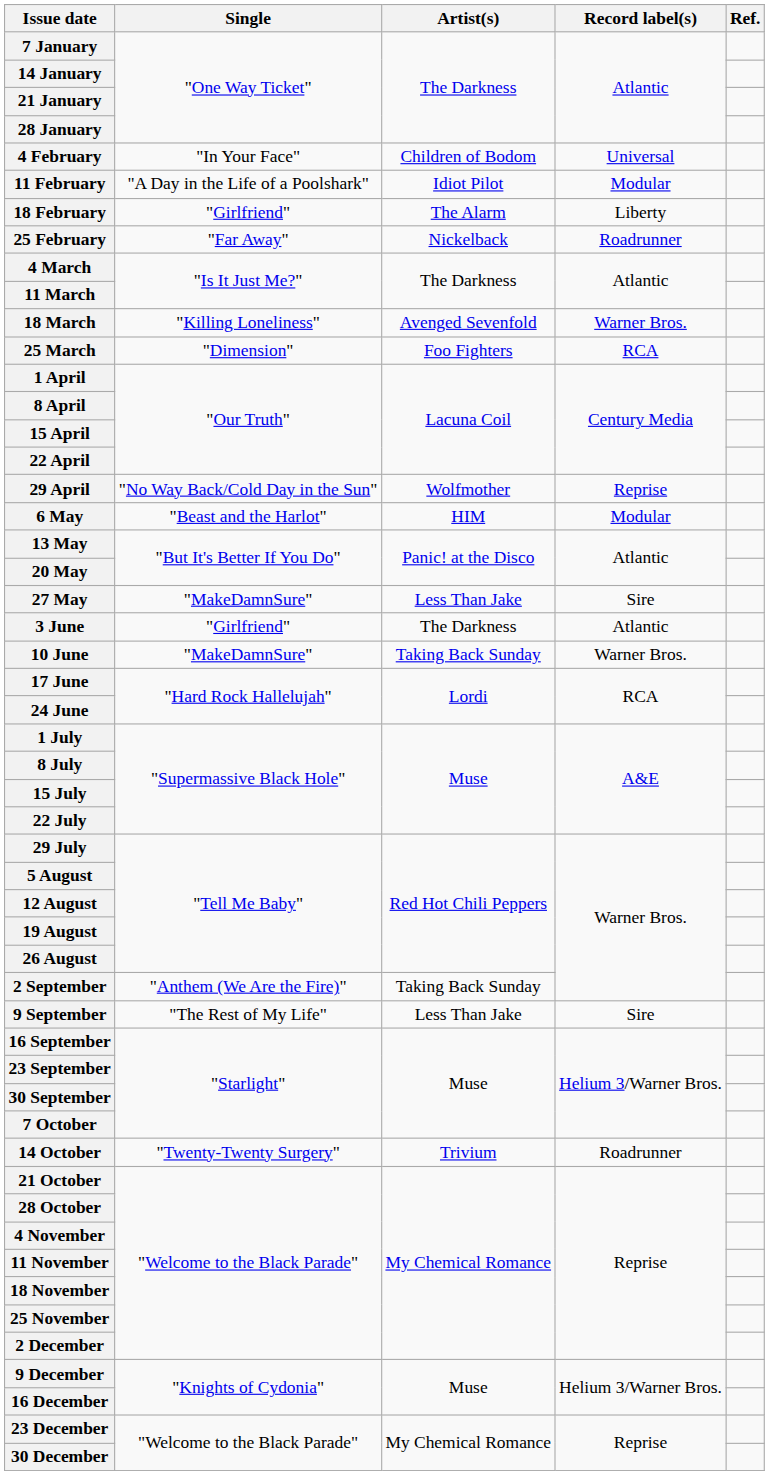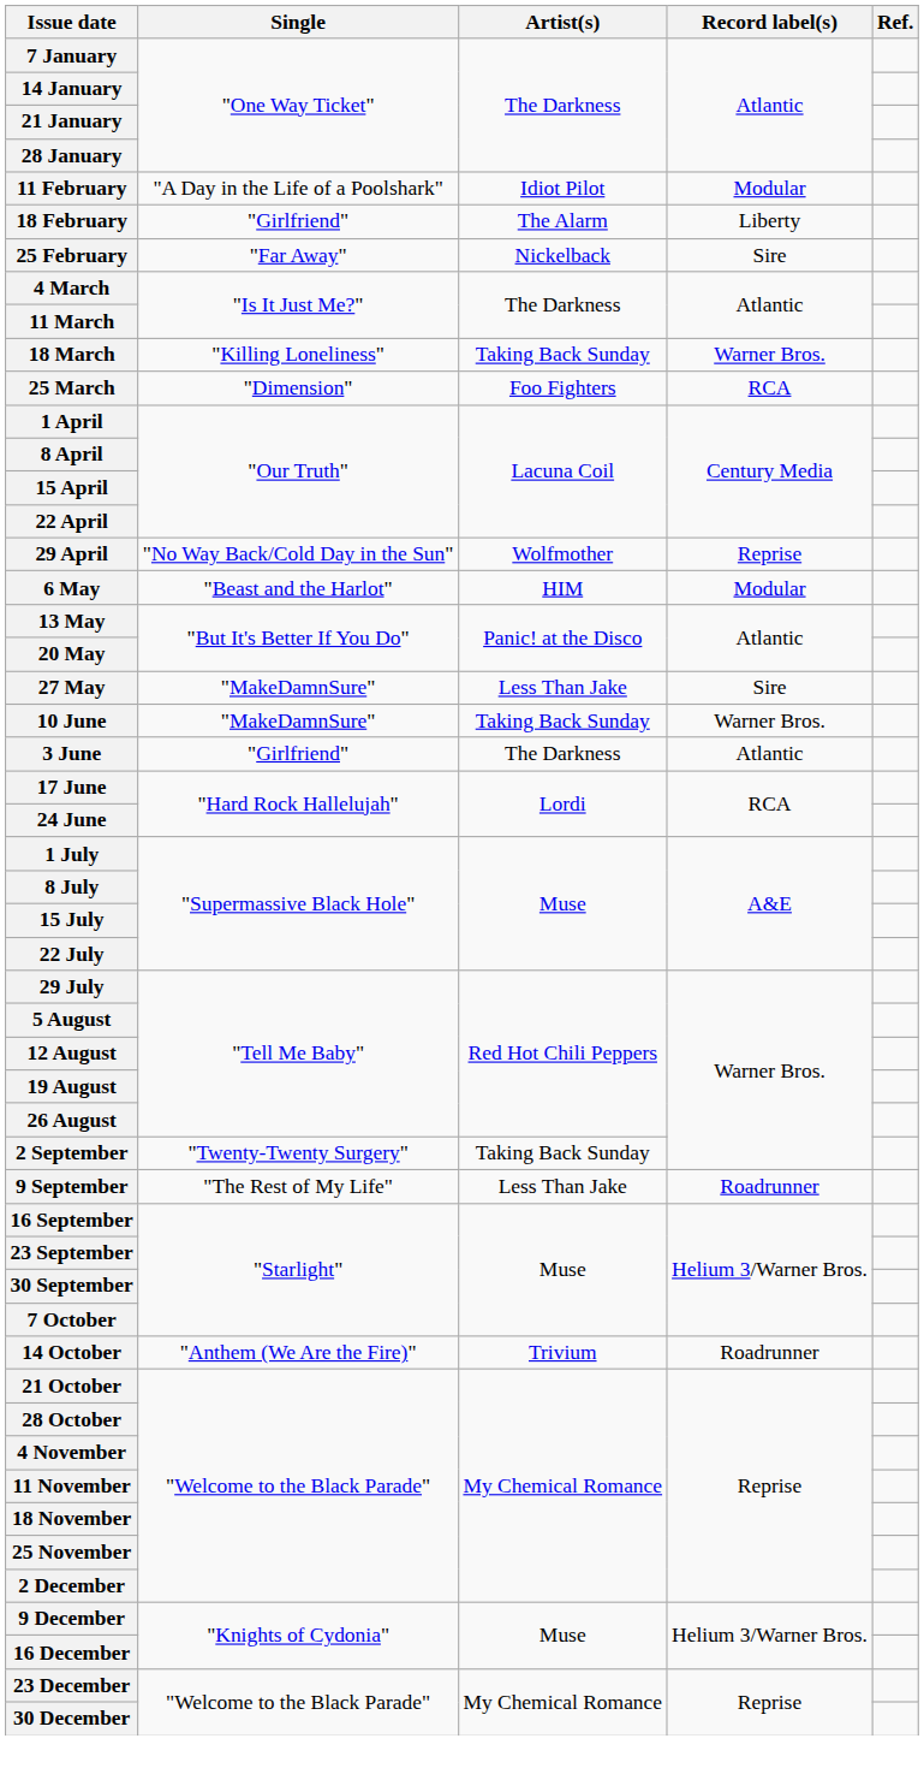 <table class="wikitable plainrowheaders" style="text-align:center">
 <tr>
 <th scope="col">Issue date</th>
 <th scope="col">Single</th>
 <th scope="col">Artist(s)</th>
 <th scope="col">Record label(s)</th>
 <th scope="col">Ref.</th>
 </tr>
 <tr>
 <th scope="row">7 January</th>
 <td rowspan="4">"<a href='#'>One Way Ticket</a>"</td>
 <td rowspan="4"><a href='#'>The Darkness</a></td>
 <td rowspan="4"><a href='#'>Atlantic</a></td>
 <td></td>
 </tr>
 <tr>
 <th scope="row">14 January</th>
 <td></td>
 </tr>
 <tr>
 <th scope="row">21 January</th>
 <td></td>
 </tr>
 <tr>
 <th scope="row">28 January</th>
 <td></td>
 </tr>
 <tr>
-<th scope="row">4 February</th>
-<td>"In Your Face"</td>
-<td><a href='#'>Children of Bodom</a></td>
-<td><a href='#'>Universal</a></td>
-<td></td>
-</tr>
-<tr>
 <th scope="row">11 February</th>
 <td>"A Day in the Life of a Poolshark"</td>
 <td><a href='#'>Idiot Pilot</a></td>
 <td><a href='#'>Modular</a></td>
 <td></td>
 </tr>
 <tr>
 <th scope="row">18 February</th>
 <td>"<a href='#'>Girlfriend</a>"</td>
 <td><a href='#'>The Alarm</a></td>
 <td>Liberty</td>
 <td></td>
 </tr>
 <tr>
 <th scope="row">25 February</th>
 <td>"<a href='#'>Far Away</a>"</td>
 <td><a href='#'>Nickelback</a></td>
-<td><a href='#'>Roadrunner</a></td>
+<td>Sire</td>
 <td></td>
 </tr>
 <tr>
 <th scope="row">4 March</th>
 <td rowspan="2">"<a href='#'>Is It Just Me?</a>"</td>
 <td rowspan="2">The Darkness</td>
 <td rowspan="2">Atlantic</td>
 <td></td>
 </tr>
 <tr>
 <th scope="row">11 March</th>
 <td></td>
 </tr>
 <tr>
 <th scope="row">18 March</th>
 <td>"<a href='#'>Killing Loneliness</a>"</td>
-<td><a href='#'>Avenged Sevenfold</a></td>
+<td><a href='#'>Taking Back Sunday</a></td>
 <td><a href='#'>Warner Bros.</a></td>
 <td></td>
 </tr>
 <tr>
 <th scope="row">25 March</th>
 <td>"<a href='#'>Dimension</a>"</td>
 <td><a href='#'>Foo Fighters</a></td>
 <td><a href='#'>RCA</a></td>
 <td></td>
 </tr>
 <tr>
 <th scope="row">1 April</th>
 <td rowspan="4">"<a href='#'>Our Truth</a>"</td>
 <td rowspan="4"><a href='#'>Lacuna Coil</a></td>
 <td rowspan="4"><a href='#'>Century Media</a></td>
 <td></td>
 </tr>
 <tr>
 <th scope="row">8 April</th>
 <td></td>
 </tr>
 <tr>
 <th scope="row">15 April</th>
 <td></td>
 </tr>
 <tr>
 <th scope="row">22 April</th>
 <td></td>
 </tr>
 <tr>
 <th scope="row">29 April</th>
 <td>"<a href='#'>No Way Back/Cold Day in the Sun</a>"</td>
 <td><a href='#'>Wolfmother</a></td>
 <td><a href='#'>Reprise</a></td>
 <td></td>
 </tr>
 <tr>
 <th scope="row">6 May</th>
 <td>"<a href='#'>Beast and the Harlot</a>"</td>
 <td><a href='#'>HIM</a></td>
 <td><a href='#'>Modular</a></td>
 <td></td>
 </tr>
 <tr>
 <th scope="row">13 May</th>
 <td rowspan="2">"<a href='#'>But It's Better If You Do</a>"</td>
 <td rowspan="2"><a href='#'>Panic! at the Disco</a></td>
 <td rowspan="2">Atlantic</td>
 <td></td>
 </tr>
 <tr>
 <th scope="row">20 May</th>
 <td></td>
 </tr>
 <tr>
 <th scope="row">27 May</th>
 <td>"<a href='#'>MakeDamnSure</a>"</td>
 <td><a href='#'>Less Than Jake</a></td>
 <td>Sire</td>
 <td></td>
 </tr>
 <tr>
+<th scope="row">10 June</th>
+<td>"<a href='#'>MakeDamnSure</a>"</td>
+<td><a href='#'>Taking Back Sunday</a></td>
+<td>Warner Bros.</td>
+<td></td>
+</tr>
+<tr>
 <th scope="row">3 June</th>
 <td>"<a href='#'>Girlfriend</a>"</td>
 <td>The Darkness</td>
 <td>Atlantic</td>
-<td></td>
-</tr>
-<tr>
-<th scope="row">10 June</th>
-<td>"<a href='#'>MakeDamnSure</a>"</td>
-<td><a href='#'>Taking Back Sunday</a></td>
-<td>Warner Bros.</td>
 <td></td>
 </tr>
 <tr>
 <th scope="row">17 June</th>
 <td rowspan="2">"<a href='#'>Hard Rock Hallelujah</a>"</td>
 <td rowspan="2"><a href='#'>Lordi</a></td>
 <td rowspan="2">RCA</td>
 <td></td>
 </tr>
 <tr>
 <th scope="row">24 June</th>
 <td></td>
 </tr>
 <tr>
 <th scope="row">1 July</th>
 <td rowspan="4">"<a href='#'>Supermassive Black Hole</a>"</td>
 <td rowspan="4"><a href='#'>Muse</a></td>
 <td rowspan="4"><a href='#'>A&E</a></td>
 <td></td>
 </tr>
 <tr>
 <th scope="row">8 July</th>
 <td></td>
 </tr>
 <tr>
 <th scope="row">15 July</th>
 <td></td>
 </tr>
 <tr>
 <th scope="row">22 July</th>
 <td></td>
 </tr>
 <tr>
 <th scope="row">29 July</th>
 <td rowspan="5">"<a href='#'>Tell Me Baby</a>"</td>
 <td rowspan="5"><a href='#'>Red Hot Chili Peppers</a></td>
 <td rowspan="6">Warner Bros.</td>
 <td></td>
 </tr>
 <tr>
 <th scope="row">5 August</th>
 <td></td>
 </tr>
 <tr>
 <th scope="row">12 August</th>
 <td></td>
 </tr>
 <tr>
 <th scope="row">19 August</th>
 <td></td>
 </tr>
 <tr>
 <th scope="row">26 August</th>
 <td></td>
 </tr>
 <tr>
 <th scope="row">2 September</th>
-<td>"<a href='#'>Anthem (We Are the Fire)</a>"</td>
+<td>"<a href='#'>Twenty-Twenty Surgery</a>"</td>
 <td>Taking Back Sunday</td>
 <td></td>
 </tr>
 <tr>
 <th scope="row">9 September</th>
 <td>"The Rest of My Life"</td>
 <td>Less Than Jake</td>
-<td>Sire</td>
+<td><a href='#'>Roadrunner</a></td>
 <td></td>
 </tr>
 <tr>
 <th scope="row">16 September</th>
 <td rowspan="4">"<a href='#'>Starlight</a>"</td>
 <td rowspan="4">Muse</td>
 <td rowspan="4"><a href='#'>Helium 3</a>/Warner Bros.</td>
 <td></td>
 </tr>
 <tr>
 <th scope="row">23 September</th>
 <td></td>
 </tr>
 <tr>
 <th scope="row">30 September</th>
 <td></td>
 </tr>
 <tr>
 <th scope="row">7 October</th>
 <td></td>
 </tr>
 <tr>
 <th scope="row">14 October</th>
-<td>"<a href='#'>Twenty-Twenty Surgery</a>"</td>
+<td>"<a href='#'>Anthem (We Are the Fire)</a>"</td>
 <td><a href='#'>Trivium</a></td>
 <td>Roadrunner</td>
 <td></td>
 </tr>
 <tr>
 <th scope="row">21 October</th>
 <td rowspan="7">"<a href='#'>Welcome to the Black Parade</a>"</td>
 <td rowspan="7"><a href='#'>My Chemical Romance</a></td>
 <td rowspan="7">Reprise</td>
 <td></td>
 </tr>
 <tr>
 <th scope="row">28 October</th>
 <td></td>
 </tr>
 <tr>
 <th scope="row">4 November</th>
 <td></td>
 </tr>
 <tr>
 <th scope="row">11 November</th>
 <td></td>
 </tr>
 <tr>
 <th scope="row">18 November</th>
 <td></td>
 </tr>
 <tr>
 <th scope="row">25 November</th>
 <td></td>
 </tr>
 <tr>
 <th scope="row">2 December</th>
 <td></td>
 </tr>
 <tr>
 <th scope="row">9 December</th>
 <td rowspan="2">"<a href='#'>Knights of Cydonia</a>"</td>
 <td rowspan="2">Muse</td>
 <td rowspan="2">Helium 3/Warner Bros.</td>
 <td></td>
 </tr>
 <tr>
 <th scope="row">16 December</th>
 <td></td>
 </tr>
 <tr>
 <th scope="row">23 December</th>
 <td rowspan="2">"Welcome to the Black Parade"</td>
 <td rowspan="2">My Chemical Romance</td>
 <td rowspan="2">Reprise</td>
 <td></td>
 </tr>
 <tr>
 <th scope="row">30 December</th>
 <td></td>
 </tr>
 </table>
